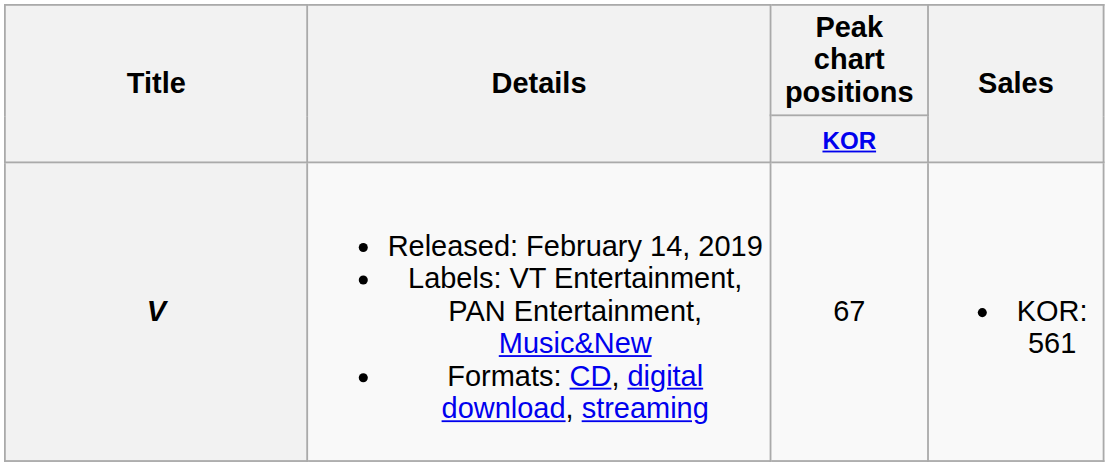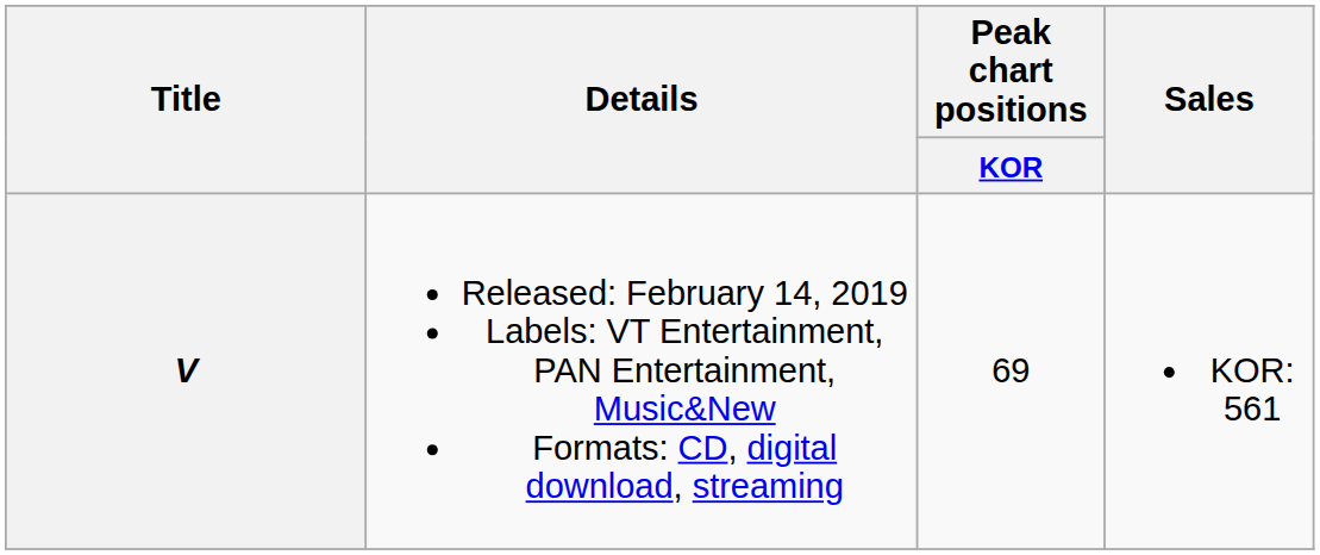 <table class="wikitable plainrowheaders" style="text-align:center;">
 <tr>
 <th scope="col" rowspan="2" style="width:10em;">Title</th>
 <th scope="col" rowspan="2">Details</th>
 <th scope="col" colspan="1" style="width:5em;">Peak chart positions</th>
 <th scope="col" rowspan="2">Sales</th>
 </tr>
 <tr>
 <th><small><a href='#'>KOR</a></small><br></th>
 </tr>
 <tr>
 <th scope="row"><em>V</em></th>
 <td><br><ul><li>Released: February 14, 2019</li><li>Labels: VT Entertainment, PAN Entertainment, <a href='#'>Music&New</a></li><li>Formats: <a href='#'>CD</a>, <a href='#'>digital download</a>, <a href='#'>streaming</a></li></ul></td>
-<td>67</td>
+<td>69</td>
 <td><br><ul><li>KOR: 561</li></ul></td>
 </tr>
 </table>
